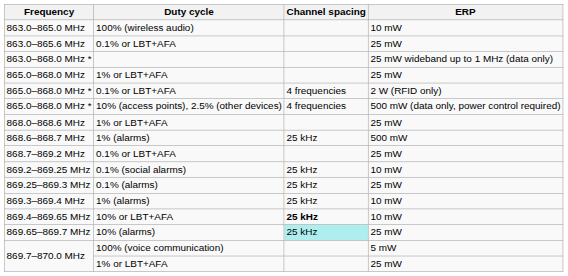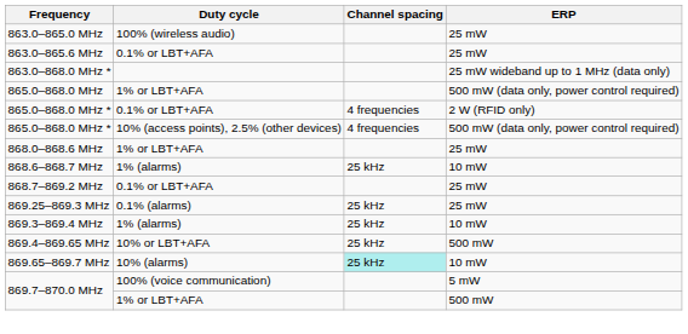 <table class="wikitable">
 <tr>
 <th>Frequency</th>
 <th>Duty cycle</th>
 <th>Channel spacing</th>
 <th>ERP</th>
 </tr>
 <tr>
 <td>863.0–865.0 MHz</td>
 <td>100% (wireless audio)</td>
 <td></td>
-<td>10 mW</td>
+<td>25 mW</td>
 </tr>
 <tr>
 <td>863.0–865.6 MHz</td>
 <td>0.1% or LBT+AFA</td>
 <td></td>
 <td>25 mW</td>
 </tr>
 <tr>
 <td>863.0–868.0 MHz *</td>
 <td></td>
 <td></td>
 <td>25 mW wideband up to 1 MHz (data only)</td>
 </tr>
 <tr>
 <td>865.0–868.0 MHz</td>
 <td>1% or LBT+AFA</td>
 <td></td>
-<td>25 mW</td>
+<td>500 mW (data only, power control required)</td>
 </tr>
 <tr>
 <td>865.0–868.0 MHz *</td>
 <td>0.1% or LBT+AFA</td>
 <td>4 frequencies</td>
 <td>2 W (RFID only)</td>
 </tr>
 <tr>
 <td>865.0–868.0 MHz *</td>
 <td>10% (access points), 2.5% (other devices)</td>
 <td>4 frequencies</td>
 <td>500 mW (data only, power control required)</td>
 </tr>
 <tr>
 <td>868.0–868.6 MHz</td>
 <td>1% or LBT+AFA</td>
 <td></td>
 <td>25 mW</td>
 </tr>
 <tr>
 <td>868.6–868.7 MHz</td>
 <td>1% (alarms)</td>
 <td>25 kHz</td>
-<td>500 mW</td>
+<td>10 mW</td>
 </tr>
 <tr>
 <td>868.7–869.2 MHz</td>
 <td>0.1% or LBT+AFA</td>
 <td></td>
 <td>25 mW</td>
-</tr>
-<tr>
-<td>869.2–869.25 MHz</td>
-<td>0.1% (social alarms)</td>
-<td>25 kHz</td>
-<td>10 mW</td>
 </tr>
 <tr>
 <td>869.25–869.3 MHz</td>
 <td>0.1% (alarms)</td>
 <td>25 kHz</td>
 <td>25 mW</td>
 </tr>
 <tr>
 <td>869.3–869.4 MHz</td>
 <td>1% (alarms)</td>
 <td>25 kHz</td>
 <td>10 mW</td>
 </tr>
 <tr>
 <td>869.4–869.65 MHz</td>
 <td>10% or LBT+AFA</td>
-<td><strong>25 kHz</strong></td>
-<td>10 mW</td>
+<td>25 kHz</td>
+<td>500 mW</td>
 </tr>
 <tr>
 <td>869.65–869.7 MHz</td>
 <td>10% (alarms)</td>
 <td style="background: paleturquoise;">25 kHz</td>
-<td>25 mW</td>
+<td>10 mW</td>
 </tr>
 <tr>
 <td rowspan=2>869.7–870.0 MHz</td>
 <td>100% (voice communication)</td>
 <td></td>
 <td>5 mW</td>
 </tr>
 <tr>
 <td>1% or LBT+AFA</td>
 <td></td>
-<td>25 mW</td>
+<td>500 mW</td>
 </tr>
 </table>
